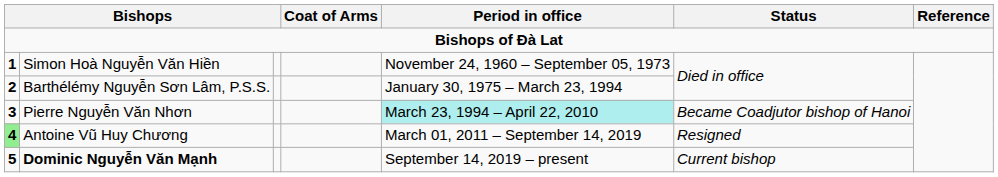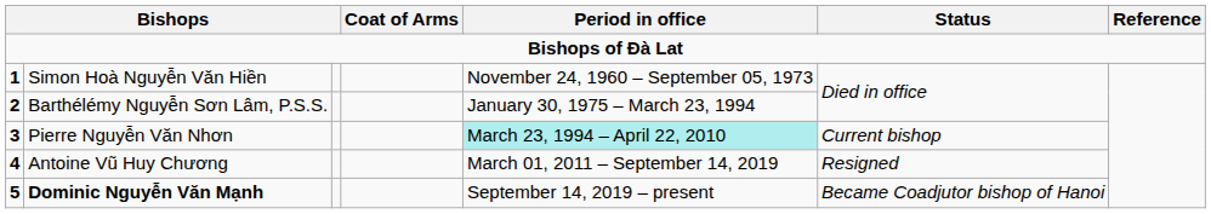 <table class="wikitable">
 <tr>
 <th colspan="3">Bishops</th>
 <th>Coat of Arms</th>
 <th>Period in office</th>
 <th>Status</th>
 <th>Reference</th>
 </tr>
 <tr>
 <td colspan=7 style="text-align:center;"><strong>Bishops of Đà Lat</strong></td>
 </tr>
 <tr>
 <td><strong>1</strong></td>
 <td>Simon Hoà Nguyễn Văn Hiền</td>
 <td></td>
 <td></td>
 <td>November 24, 1960 – September 05, 1973</td>
 <td rowspan=2><em>Died in office</em></td>
 <td rowspan=5></td>
 </tr>
 <tr>
 <td><strong>2</strong></td>
 <td>Barthélémy Nguyễn Sơn Lâm, P.S.S.</td>
 <td></td>
 <td></td>
 <td>January 30, 1975 – March 23, 1994</td>
 </tr>
 <tr>
 <td><strong>3</strong></td>
 <td>Pierre Nguyễn Văn Nhơn</td>
 <td></td>
 <td></td>
 <td style="background: paleturquoise;">March 23, 1994 – April 22, 2010</td>
-<td><em>Became Coadjutor bishop of Hanoi</em></td>
+<td><em>Current bishop</em></td>
 </tr>
 <tr>
-<td style="background: lightgreen;"><strong>4</strong></td>
+<td><strong>4</strong></td>
 <td>Antoine Vũ Huy Chương</td>
 <td></td>
 <td></td>
 <td>March 01, 2011 – September 14, 2019</td>
 <td><em>Resigned</em></td>
 </tr>
 <tr>
 <td><strong>5</strong></td>
 <td><strong>Dominic Nguyễn Văn Mạnh</strong></td>
 <td></td>
 <td></td>
 <td>September 14, 2019 – present</td>
-<td><em>Current bishop</em></td>
+<td><em>Became Coadjutor bishop of Hanoi</em></td>
 </tr>
 </table>
